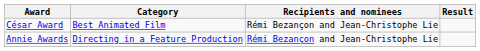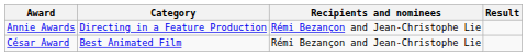 <table class="wikitable">
 <tr>
 <th>Award</th>
 <th>Category</th>
 <th>Recipients and nominees</th>
 <th>Result</th>
 </tr>
 <tr>
+<td><a href='#'>Annie Awards</a></td>
+<td><a href='#'>Directing in a Feature Production</a></td>
+<td><a href='#'>Rémi Bezançon</a> and Jean-Christophe Lie</td>
+<td></td>
+</tr>
+<tr>
 <td><a href='#'>César Award</a></td>
 <td><a href='#'>Best Animated Film</a></td>
 <td>Rémi Bezançon and Jean-Christophe Lie</td>
 <td></td>
 </tr>
-<tr>
-<td><a href='#'>Annie Awards</a></td>
-<td><a href='#'>Directing in a Feature Production</a></td>
-<td><a href='#'>Rémi Bezançon</a> and Jean-Christophe Lie</td>
-<td></td>
-</tr>
 </table>
